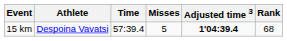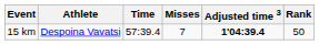 <table class="wikitable" style="font-size:90%">
 <tr>
 <th>Event</th>
 <th>Athlete</th>
 <th>Time</th>
 <th>Misses</th>
 <th>Adjusted time <sup>3</sup></th>
 <th>Rank</th>
 </tr>
 <tr>
 <td>15 km</td>
 <td><a href='#'>Despoina Vavatsi</a></td>
 <td align="center">57:39.4</td>
-<td align="center">5</td>
+<td align="center">7</td>
 <td align="center"><strong>1'04:39.4</strong></td>
-<td align="center">68</td>
+<td align="center">50</td>
 </tr>
 </table>
